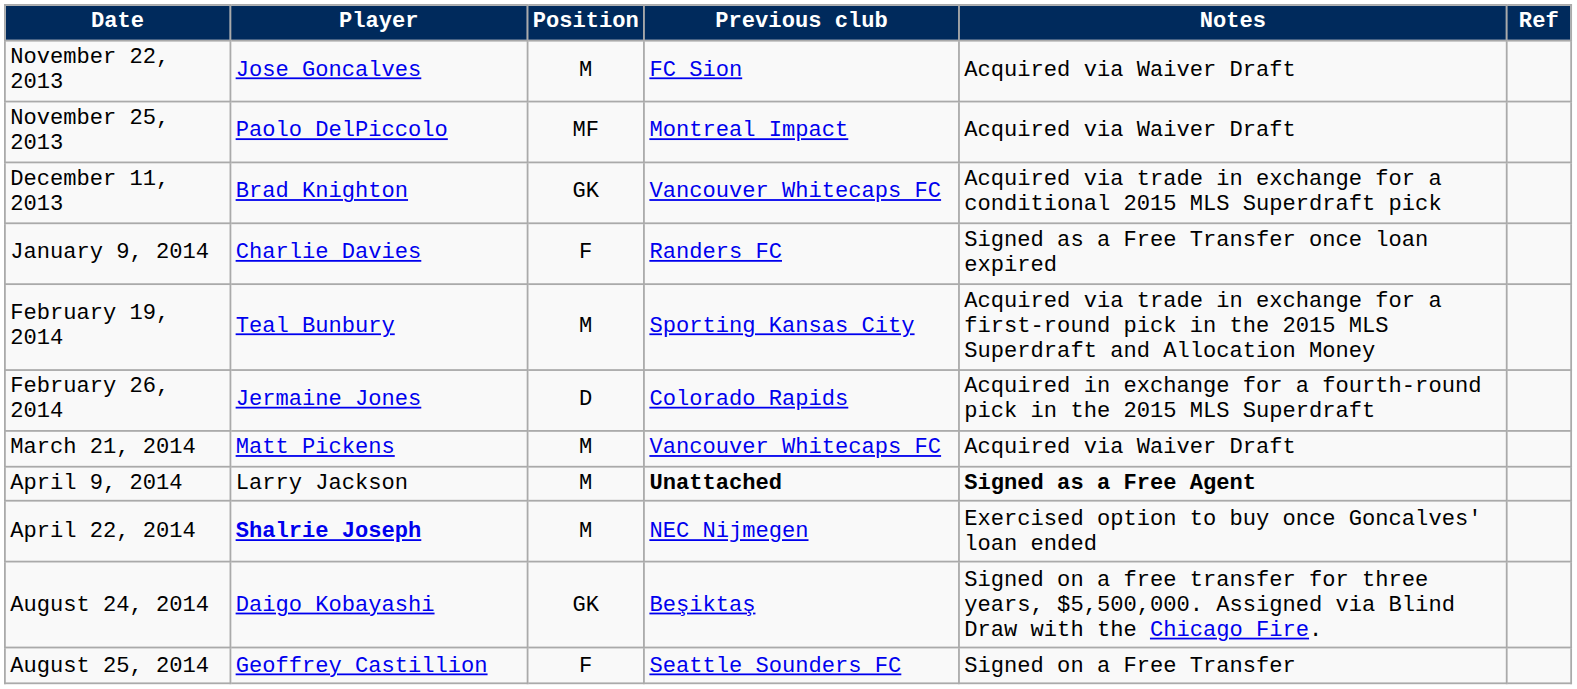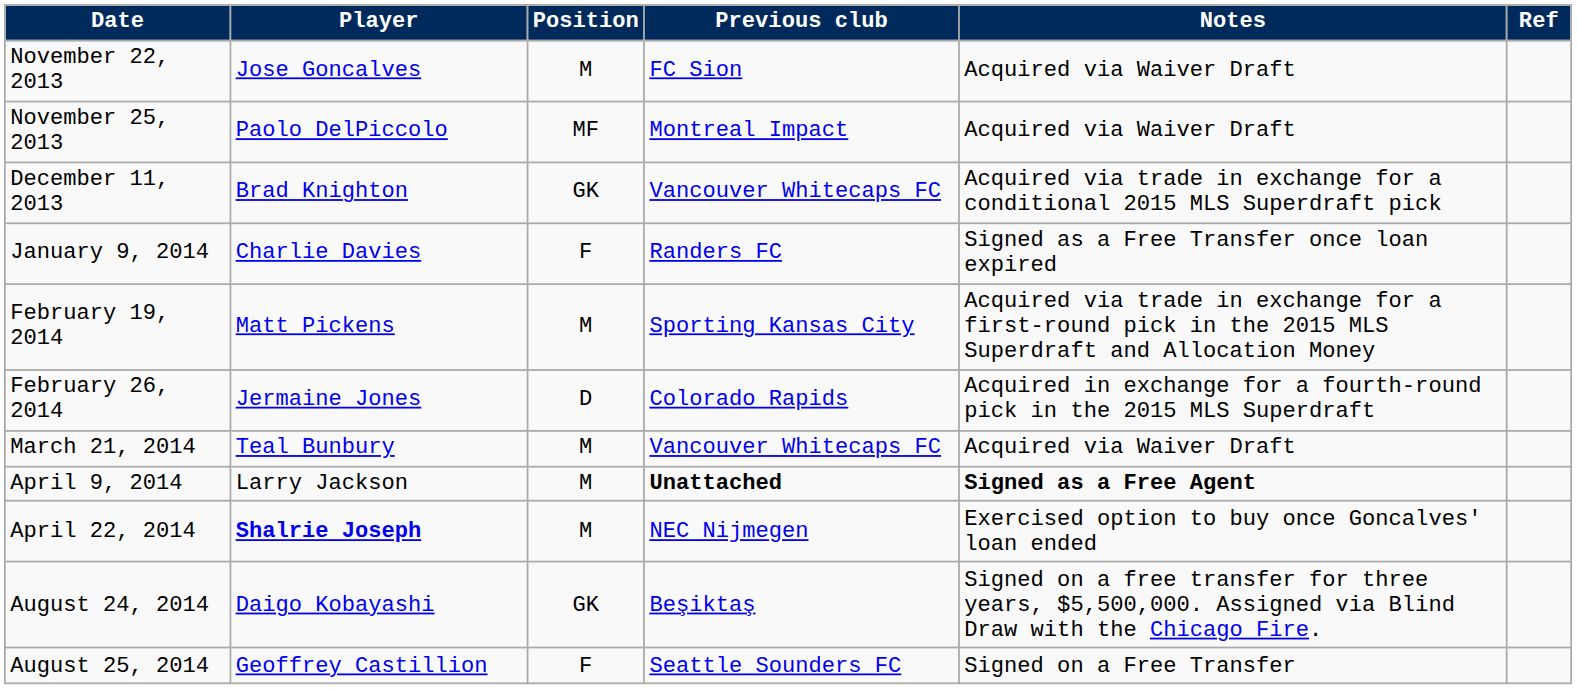 <table class="wikitable" style="text-align:left; font-size:95%;">
 <tr>
 <th style="background:#002A5C; color:white; width:120px;">Date</th>
 <th style="background:#002A5C; color:white; width:160px;">Player</th>
 <th style="background:#002A5C; color:white; width:50px;">Position</th>
 <th style="background:#002A5C; color:white; width:170px;">Previous club</th>
 <th style="background:#002A5C; color:white; width:300px;">Notes</th>
 <th style="background:#002A5C; color:white; width:30px;">Ref</th>
 </tr>
 <tr>
 <td>November 22, 2013</td>
 <td> <a href='#'>Jose Goncalves</a></td>
 <td align=center>M</td>
 <td> <a href='#'>FC Sion</a></td>
 <td>Acquired via Waiver Draft</td>
 <td></td>
 </tr>
 <tr>
 <td>November 25, 2013</td>
 <td> <a href='#'>Paolo DelPiccolo</a></td>
 <td align=center>MF</td>
 <td> <a href='#'>Montreal Impact</a></td>
 <td>Acquired via Waiver Draft</td>
 <td></td>
 </tr>
 <tr>
 <td>December 11, 2013</td>
 <td> <a href='#'>Brad Knighton</a></td>
 <td align=center>GK</td>
 <td> <a href='#'>Vancouver Whitecaps FC</a></td>
 <td>Acquired via trade in exchange for a conditional 2015 MLS Superdraft pick</td>
 <td></td>
 </tr>
 <tr>
 <td>January 9, 2014</td>
 <td> <a href='#'>Charlie Davies</a></td>
 <td align=center>F</td>
 <td> <a href='#'>Randers FC</a></td>
 <td>Signed as a Free Transfer once loan expired</td>
 <td></td>
 </tr>
 <tr>
 <td>February 19, 2014</td>
-<td> <a href='#'>Teal Bunbury</a></td>
+<td> <a href='#'>Matt Pickens</a></td>
 <td align=center>M</td>
 <td> <a href='#'>Sporting Kansas City</a></td>
 <td>Acquired via trade in exchange for a first-round pick in the 2015 MLS Superdraft and Allocation Money</td>
 <td></td>
 </tr>
 <tr>
 <td>February 26, 2014</td>
 <td> <a href='#'>Jermaine Jones</a></td>
 <td align=center>D</td>
 <td> <a href='#'>Colorado Rapids</a></td>
 <td>Acquired in exchange for a fourth-round pick in the 2015 MLS Superdraft</td>
 <td></td>
 </tr>
 <tr>
 <td>March 21, 2014</td>
-<td> <a href='#'>Matt Pickens</a></td>
+<td> <a href='#'>Teal Bunbury</a></td>
 <td align=center>M</td>
 <td> <a href='#'>Vancouver Whitecaps FC</a></td>
 <td>Acquired via Waiver Draft</td>
 <td></td>
 </tr>
 <tr>
 <td>April 9, 2014</td>
 <td> Larry Jackson</td>
 <td align=center>M</td>
 <td><strong>Unattached</strong></td>
 <td><strong>Signed as a Free Agent</strong></td>
 <td></td>
 </tr>
 <tr>
 <td>April 22, 2014</td>
 <td><strong> <a href='#'>Shalrie Joseph</a></strong></td>
 <td align=center>M</td>
 <td> <a href='#'>NEC Nijmegen</a></td>
 <td>Exercised option to buy once Goncalves' loan ended</td>
 <td></td>
 </tr>
 <tr>
 <td>August 24, 2014</td>
 <td> <a href='#'>Daigo Kobayashi</a></td>
 <td align=center>GK</td>
 <td> <a href='#'>Beşiktaş</a></td>
 <td>Signed on a free transfer for three years, $5,500,000. Assigned via Blind Draw with the <a href='#'>Chicago Fire</a>.</td>
 <td></td>
 </tr>
 <tr>
 <td>August 25, 2014</td>
 <td> <a href='#'>Geoffrey Castillion</a></td>
 <td align=center>F</td>
 <td> <a href='#'>Seattle Sounders FC</a></td>
 <td>Signed on a Free Transfer</td>
 <td></td>
 </tr>
 </table>
